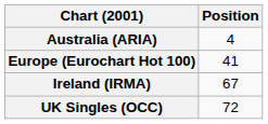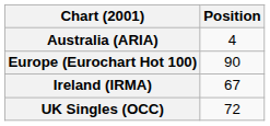 <table class="wikitable sortable plainrowheaders" style="text-align:center">
 <tr>
 <th>Chart (2001)</th>
 <th>Position</th>
 </tr>
 <tr>
 <th scope="row">Australia (ARIA)</th>
 <td>4</td>
 </tr>
 <tr>
 <th scope="row">Europe (Eurochart Hot 100)</th>
-<td>41</td>
+<td>90</td>
 </tr>
 <tr>
 <th scope="row">Ireland (IRMA)</th>
 <td>67</td>
 </tr>
 <tr>
 <th scope="row">UK Singles (OCC)</th>
 <td>72</td>
 </tr>
 </table>
